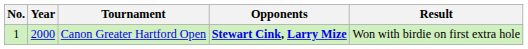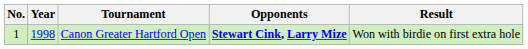 <table class="wikitable" style="font-size:95%;">
 <tr>
 <th>No.</th>
 <th>Year</th>
 <th>Tournament</th>
 <th>Opponents</th>
 <th>Result</th>
 </tr>
 <tr style="background:#D0F0C0;">
 <td align=center>1</td>
-<td><a href='#'>2000</a></td>
+<td><a href='#'>1998</a></td>
 <td><a href='#'>Canon Greater Hartford Open</a></td>
 <td><strong> <a href='#'>Stewart Cink</a>,  <a href='#'>Larry Mize</a></strong></td>
 <td>Won with birdie on first extra hole</td>
 </tr>
 </table>
